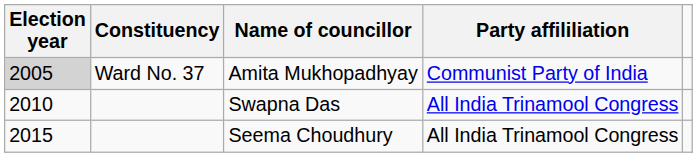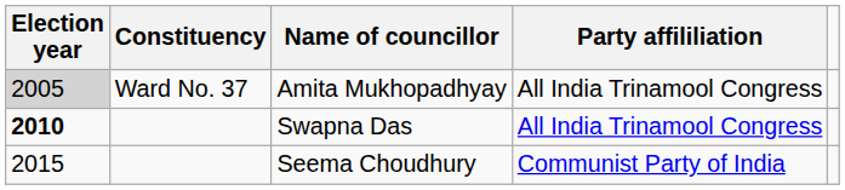 <table class="wikitable"ìÍĦĤĠčw>
 <tr>
 <th>Election<br> year</th>
 <th>Constituency</th>
 <th>Name of councillor</th>
 <th>Party affililiation</th>
 </tr>
 <tr>
 <td style="background: lightgrey;">2005</td>
 <td>Ward No. 37</td>
 <td>Amita Mukhopadhyay</td>
-<td><a href='#'>Communist Party of India</a></td>
+<td>All India Trinamool Congress</td>
 <td></td>
 </tr>
 <tr>
-<td>2010</td>
+<td><strong>2010</strong></td>
 <td></td>
 <td>Swapna Das</td>
 <td><a href='#'>All India Trinamool Congress</a></td>
 <td></td>
 </tr>
 <tr>
 <td>2015</td>
 <td></td>
 <td>Seema Choudhury</td>
-<td>All India Trinamool Congress</td>
+<td><a href='#'>Communist Party of India</a></td>
 <td></td>
 </tr>
 </table>
